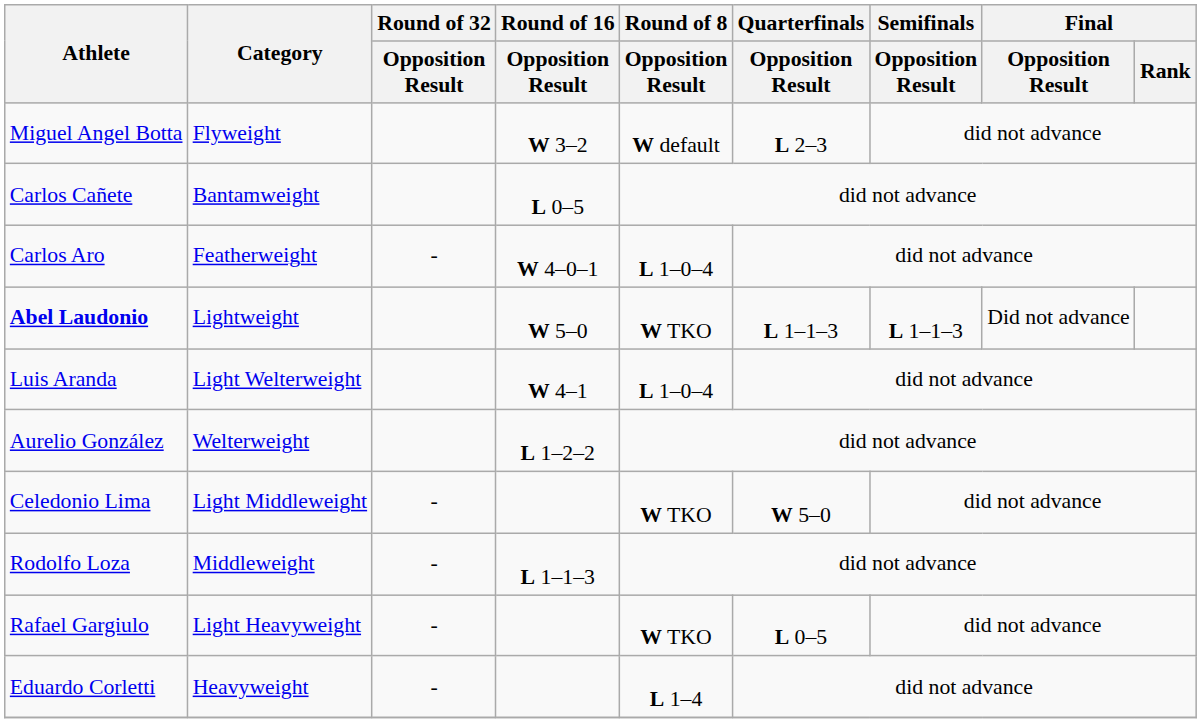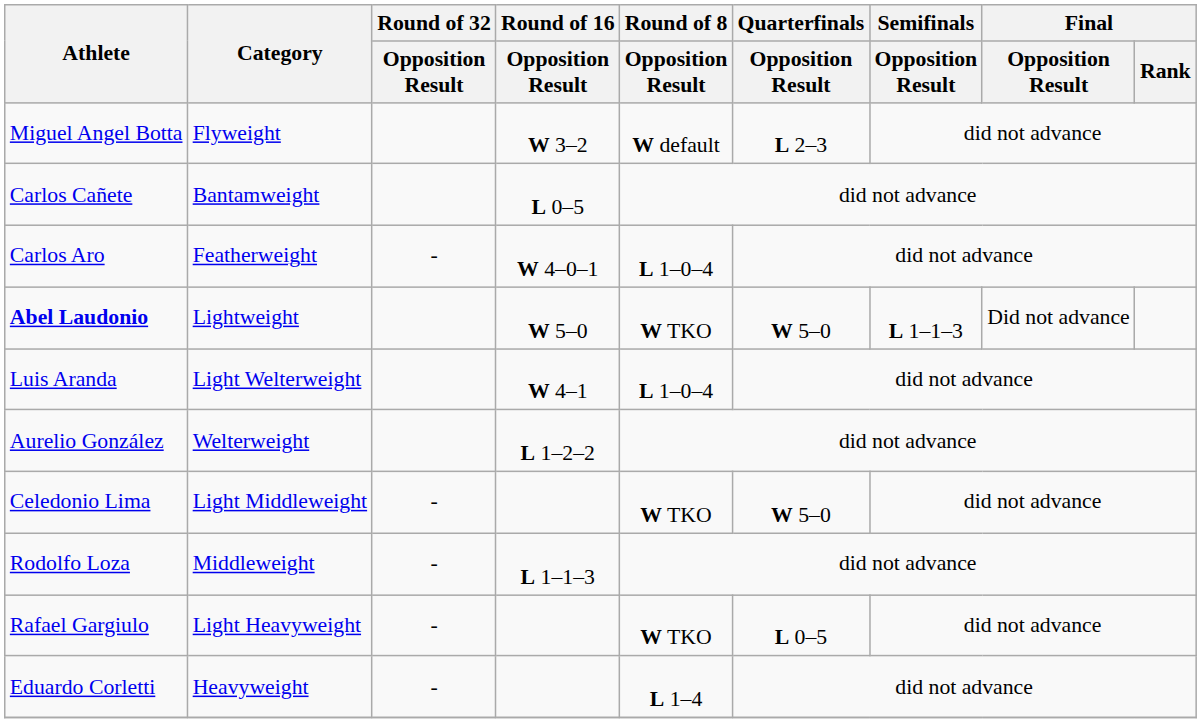 <table class="wikitable" style="font-size:90%">
 <tr>
 <th rowspan="2">Athlete</th>
 <th rowspan="2">Category</th>
 <th>Round of 32</th>
 <th>Round of 16</th>
 <th>Round of 8</th>
 <th>Quarterfinals</th>
 <th>Semifinals</th>
 <th colspan=2>Final</th>
 </tr>
 <tr>
 <th>Opposition<br>Result</th>
 <th>Opposition<br>Result</th>
 <th>Opposition<br>Result</th>
 <th>Opposition<br>Result</th>
 <th>Opposition<br>Result</th>
 <th>Opposition<br>Result</th>
 <th>Rank</th>
 </tr>
 <tr align=center>
 <td align=left><a href='#'>Miguel Angel Botta</a></td>
 <td align=left><a href='#'>Flyweight</a></td>
 <td></td>
 <td><br><strong>W</strong> 3–2</td>
 <td><br><strong>W</strong> default</td>
 <td><br><strong>L</strong> 2–3</td>
 <td colspan=3>did not advance</td>
 </tr>
 <tr align=center>
 <td align=left><a href='#'>Carlos Cañete</a></td>
 <td align=left><a href='#'>Bantamweight</a></td>
 <td></td>
 <td><br><strong>L</strong> 0–5</td>
 <td colspan=5>did not advance</td>
 </tr>
 <tr align=center>
 <td align=left><a href='#'>Carlos Aro</a></td>
 <td align=left><a href='#'>Featherweight</a></td>
 <td align=center>-</td>
 <td><br><strong>W</strong> 4–0–1</td>
 <td><br><strong>L</strong> 1–0–4</td>
 <td colspan=4>did not advance</td>
 </tr>
 <tr align=center>
 <td align=left><strong><a href='#'>Abel Laudonio</a></strong></td>
 <td align=left><a href='#'>Lightweight</a></td>
 <td></td>
 <td><br><strong>W</strong> 5–0</td>
 <td><br><strong>W</strong> TKO</td>
-<td><br><strong>L</strong> 1–1–3</td>
+<td><br><strong>W</strong> 5–0</td>
 <td><br><strong>L</strong> 1–1–3</td>
 <td>Did not advance</td>
 <td></td>
 </tr>
 <tr align=center>
 <td align=left><a href='#'>Luis Aranda</a></td>
 <td align=left><a href='#'>Light Welterweight</a></td>
 <td></td>
 <td><br><strong>W</strong> 4–1</td>
 <td><br><strong>L</strong> 1–0–4</td>
 <td colspan=4>did not advance</td>
 </tr>
 <tr align=center>
 <td align=left><a href='#'>Aurelio González</a></td>
 <td align=left><a href='#'>Welterweight</a></td>
 <td></td>
 <td><br><strong>L</strong> 1–2–2</td>
 <td colspan=5>did not advance</td>
 </tr>
 <tr align=center>
 <td align=left><a href='#'>Celedonio Lima</a></td>
 <td align=left><a href='#'>Light Middleweight</a></td>
 <td align=center>-</td>
 <td></td>
 <td><br><strong>W</strong> TKO</td>
 <td><br><strong>W</strong> 5–0</td>
 <td colspan=3>did not advance</td>
 </tr>
 <tr align=center>
 <td align=left><a href='#'>Rodolfo Loza</a></td>
 <td align=left><a href='#'>Middleweight</a></td>
 <td align=center>-</td>
 <td><br><strong>L</strong> 1–1–3</td>
 <td colspan=5>did not advance</td>
 </tr>
 <tr align=center>
 <td align=left><a href='#'>Rafael Gargiulo</a></td>
 <td align=left><a href='#'>Light Heavyweight</a></td>
 <td align=center>-</td>
 <td></td>
 <td><br><strong>W</strong> TKO</td>
 <td><br><strong>L</strong> 0–5</td>
 <td colspan=4>did not advance</td>
 </tr>
 <tr align=center>
 <td align=left><a href='#'>Eduardo Corletti</a></td>
 <td align=left><a href='#'>Heavyweight</a></td>
 <td align=center>-</td>
 <td></td>
 <td><br><strong>L</strong> 1–4</td>
 <td colspan=4>did not advance</td>
 </tr>
 <tr>
 </tr>
 </table>
